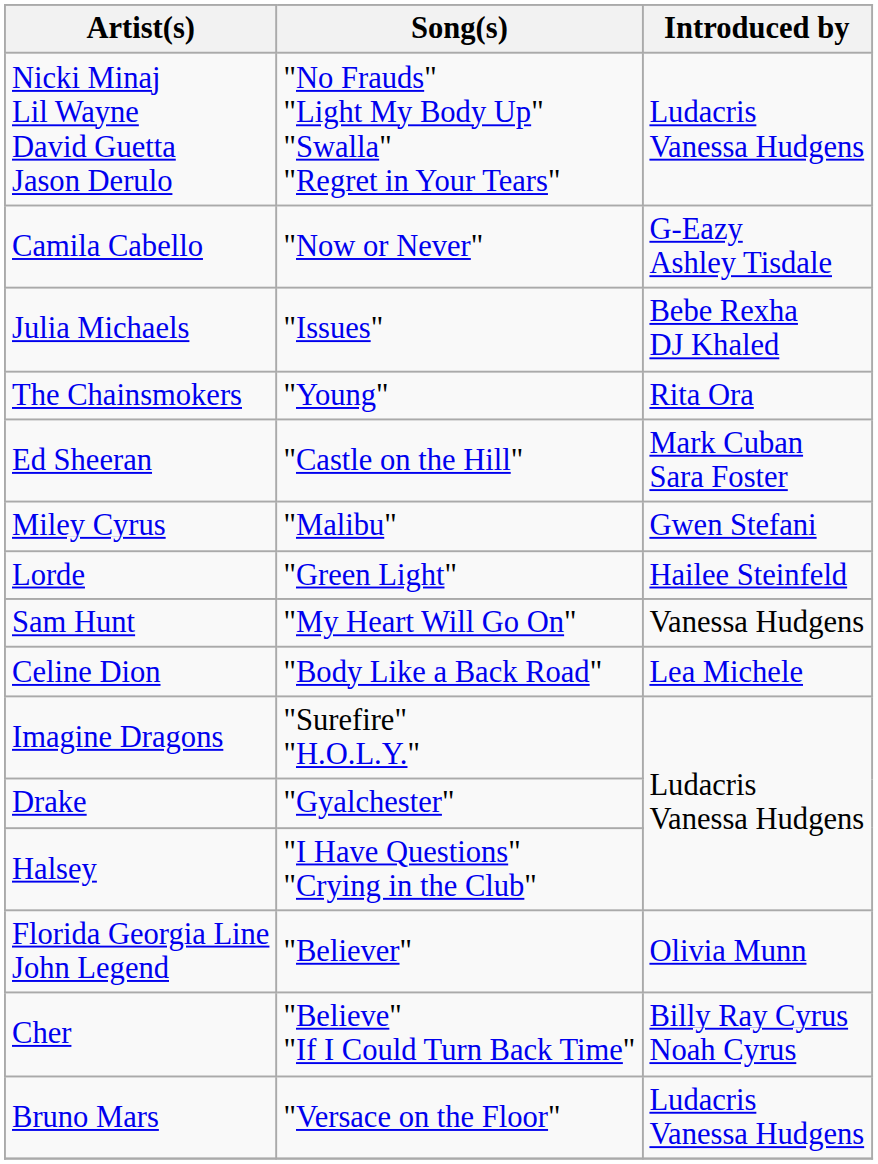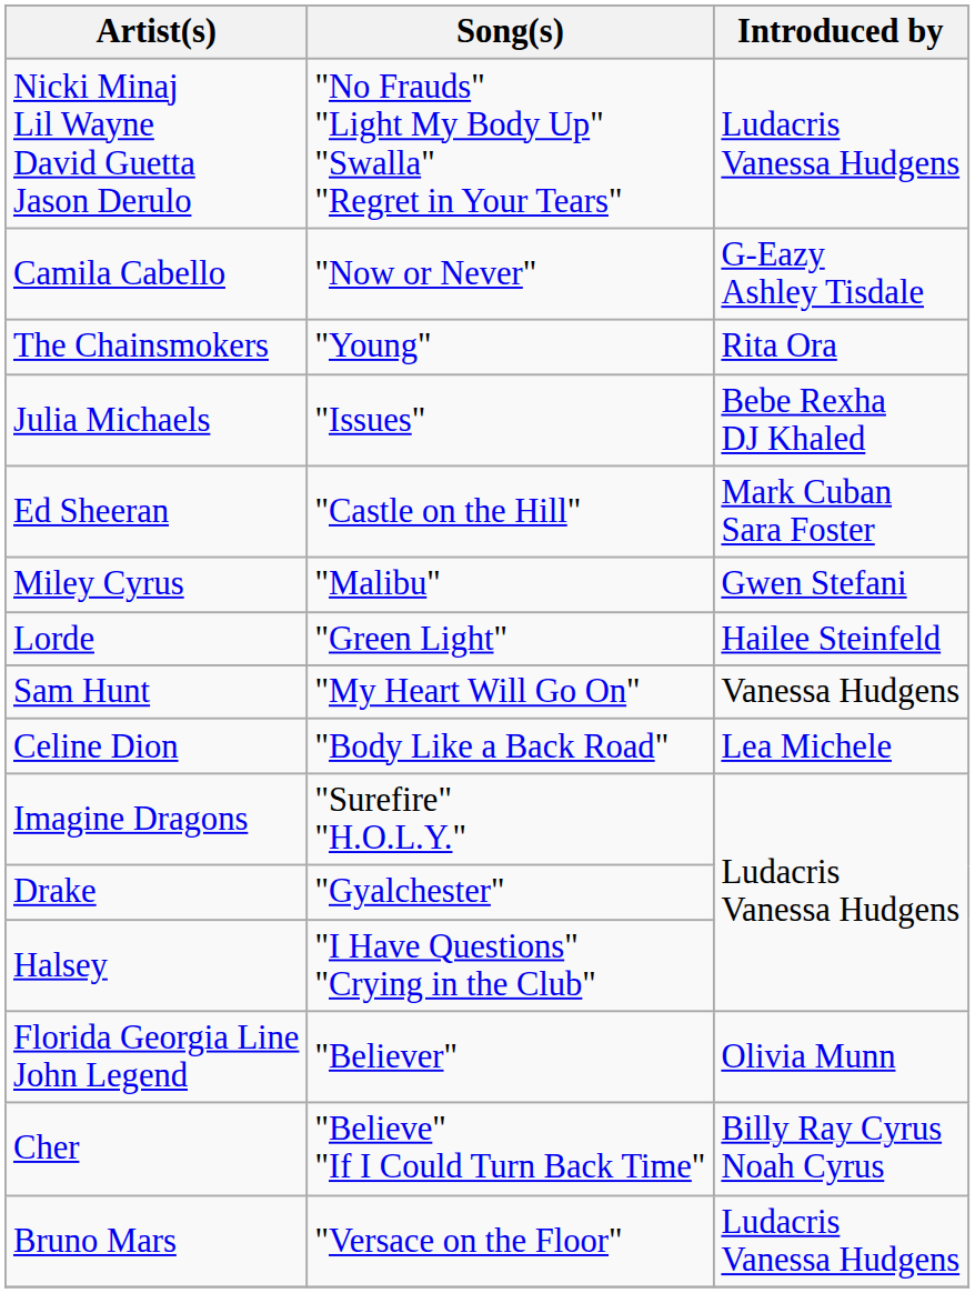 <table class="wikitable">
 <tr>
 <th>Artist(s)</th>
 <th>Song(s)</th>
 <th>Introduced by</th>
 </tr>
 <tr>
 <td><a href='#'>Nicki Minaj</a><br><a href='#'>Lil Wayne</a><br><a href='#'>David Guetta</a><br><a href='#'>Jason Derulo</a></td>
 <td>"<a href='#'>No Frauds</a>"<br>"<a href='#'>Light My Body Up</a>"<br>"<a href='#'>Swalla</a>"<br>"<a href='#'>Regret in Your Tears</a>"</td>
 <td><a href='#'>Ludacris</a><br><a href='#'>Vanessa Hudgens</a></td>
 </tr>
 <tr>
 <td><a href='#'>Camila Cabello</a></td>
 <td>"<a href='#'>Now or Never</a>"</td>
 <td><a href='#'>G-Eazy</a><br><a href='#'>Ashley Tisdale</a></td>
 </tr>
 <tr>
+<td><a href='#'>The Chainsmokers</a></td>
+<td>"<a href='#'>Young</a>"</td>
+<td><a href='#'>Rita Ora</a></td>
+</tr>
+<tr>
 <td><a href='#'>Julia Michaels</a></td>
 <td>"<a href='#'>Issues</a>"</td>
 <td><a href='#'>Bebe Rexha</a><br><a href='#'>DJ Khaled</a></td>
-</tr>
-<tr>
-<td><a href='#'>The Chainsmokers</a></td>
-<td>"<a href='#'>Young</a>"</td>
-<td><a href='#'>Rita Ora</a></td>
 </tr>
 <tr>
 <td><a href='#'>Ed Sheeran</a></td>
 <td>"<a href='#'>Castle on the Hill</a>"</td>
 <td><a href='#'>Mark Cuban</a><br><a href='#'>Sara Foster</a></td>
 </tr>
 <tr>
 <td><a href='#'>Miley Cyrus</a></td>
 <td>"<a href='#'>Malibu</a>"</td>
 <td><a href='#'>Gwen Stefani</a></td>
 </tr>
 <tr>
 <td><a href='#'>Lorde</a></td>
 <td>"<a href='#'>Green Light</a>"</td>
 <td><a href='#'>Hailee Steinfeld</a></td>
 </tr>
 <tr>
 <td><a href='#'>Sam Hunt</a></td>
 <td>"<a href='#'>My Heart Will Go On</a>"</td>
 <td>Vanessa Hudgens</td>
 </tr>
 <tr>
 <td><a href='#'>Celine Dion</a></td>
 <td>"<a href='#'>Body Like a Back Road</a>"</td>
 <td><a href='#'>Lea Michele</a></td>
 </tr>
 <tr>
 <td><a href='#'>Imagine Dragons</a></td>
 <td>"Surefire"<br>"<a href='#'>H.O.L.Y.</a>"</td>
 <td rowspan="3">Ludacris<br>Vanessa Hudgens</td>
 </tr>
 <tr>
 <td><a href='#'>Drake</a></td>
 <td>"<a href='#'>Gyalchester</a>"</td>
 </tr>
 <tr>
 <td><a href='#'>Halsey</a></td>
 <td>"<a href='#'>I Have Questions</a>"<br>"<a href='#'>Crying in the Club</a>"</td>
 </tr>
 <tr>
 <td><a href='#'>Florida Georgia Line</a><br><a href='#'>John Legend</a></td>
 <td>"<a href='#'>Believer</a>"</td>
 <td><a href='#'>Olivia Munn</a></td>
 </tr>
 <tr>
 <td><a href='#'>Cher</a></td>
 <td>"<a href='#'>Believe</a>"<br> "<a href='#'>If I Could Turn Back Time</a>"</td>
 <td><a href='#'>Billy Ray Cyrus</a><br><a href='#'>Noah Cyrus</a></td>
 </tr>
 <tr>
 <td><a href='#'>Bruno Mars</a></td>
 <td>"<a href='#'>Versace on the Floor</a>"</td>
 <td><a href='#'>Ludacris</a><br><a href='#'>Vanessa Hudgens</a></td>
 </tr>
 <tr>
 </tr>
 <tr>
 </tr>
 </table>
